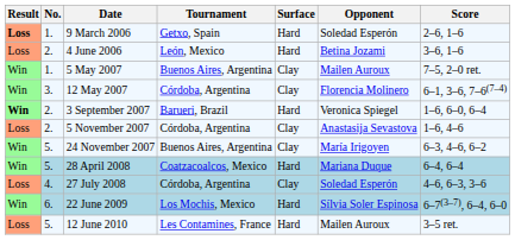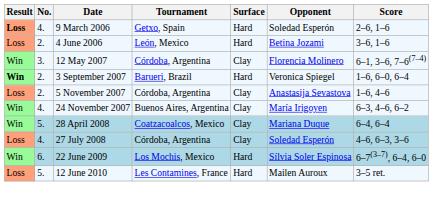 <table class="sortable wikitable" style=font-size:97%>
 <tr>
 <th>Result</th>
 <th>No.</th>
 <th>Date</th>
 <th>Tournament</th>
 <th>Surface</th>
 <th>Opponent</th>
 <th>Score</th>
 </tr>
 <tr style="background:#f0f8ff;">
 <td style="background:#ffa07a;"><strong>Loss</strong></td>
-<td>1.</td>
+<td>4.</td>
 <td>9 March 2006</td>
 <td><a href='#'>Getxo</a>, Spain</td>
 <td>Hard</td>
 <td> Soledad Esperón</td>
 <td>2–6, 1–6</td>
 </tr>
 <tr style="background:#f0f8ff;">
 <td style="background:#ffa07a;">Loss</td>
 <td>2.</td>
 <td>4 June 2006</td>
 <td><a href='#'>León</a>, Mexico</td>
 <td>Hard</td>
 <td> <a href='#'>Betina Jozami</a></td>
 <td>3–6, 1–6</td>
-</tr>
-<tr style="background:#f0f8ff;">
-<td style="background:#98fb98;">Win</td>
-<td>1.</td>
-<td>5 May 2007</td>
-<td><a href='#'>Buenos Aires</a>, Argentina</td>
-<td>Clay</td>
-<td> <a href='#'>Mailen Auroux</a></td>
-<td>7–5, 2–0 ret.</td>
 </tr>
 <tr style="background:#f0f8ff;">
 <td style="background:#98fb98;">Win</td>
 <td>3.</td>
 <td>12 May 2007</td>
 <td><a href='#'>Córdoba</a>, Argentina</td>
 <td>Clay</td>
 <td> <a href='#'>Florencia Molinero</a></td>
 <td>6–1, 3–6, 7–6<sup>(7–4)</sup></td>
 </tr>
 <tr style="background:#f0f8ff;">
 <td style="background:#98fb98;"><strong>Win</strong></td>
 <td>2.</td>
 <td>3 September 2007</td>
 <td><a href='#'>Barueri</a>, Brazil</td>
 <td>Hard</td>
 <td> Veronica Spiegel</td>
 <td>1–6, 6–0, 6–4</td>
 </tr>
 <tr style="background:#f0f8ff;">
 <td style="background:#ffa07a;">Loss</td>
 <td>2.</td>
 <td>5 November 2007</td>
 <td>Córdoba, Argentina</td>
 <td>Clay</td>
 <td> <a href='#'>Anastasija Sevastova</a></td>
 <td>1–6, 4–6</td>
 </tr>
 <tr style="background:#f0f8ff;">
 <td style="background:#98fb98;">Win</td>
-<td>5.</td>
+<td>4.</td>
 <td>24 November 2007</td>
 <td>Buenos Aires, Argentina</td>
 <td>Clay</td>
 <td> <a href='#'>María Irigoyen</a></td>
 <td>6–3, 4–6, 6–2</td>
 </tr>
 <tr style="background:lightblue;">
 <td style="background:#98fb98;">Win</td>
 <td>5.</td>
 <td>28 April 2008</td>
 <td><a href='#'>Coatzacoalcos</a>, Mexico</td>
-<td>Hard</td>
+<td>Clay</td>
 <td> <a href='#'>Mariana Duque</a></td>
 <td>6–4, 6–4</td>
 </tr>
 <tr style="background:lightblue;">
 <td style="background:#ffa07a;">Loss</td>
 <td>4.</td>
 <td>27 July 2008</td>
 <td>Córdoba, Argentina</td>
 <td>Clay</td>
 <td> <a href='#'>Soledad Esperón</a></td>
 <td>4–6, 6–3, 3–6</td>
 </tr>
 <tr style="background:lightblue;">
 <td style="background:#98fb98;">Win</td>
 <td>6.</td>
 <td>22 June 2009</td>
 <td><a href='#'>Los Mochis</a>, Mexico</td>
 <td>Hard</td>
 <td> <a href='#'>Sílvia Soler Espinosa</a></td>
 <td>6–7<sup>(3–7)</sup>, 6–4, 6–0</td>
 </tr>
 <tr style="background:#f0f8ff;">
 <td style="background:#ffa07a;">Loss</td>
 <td>5.</td>
 <td>12 June 2010</td>
 <td><a href='#'>Les Contamines</a>, France</td>
 <td>Hard</td>
 <td> Mailen Auroux</td>
 <td>3–5 ret.</td>
 </tr>
 </table>
